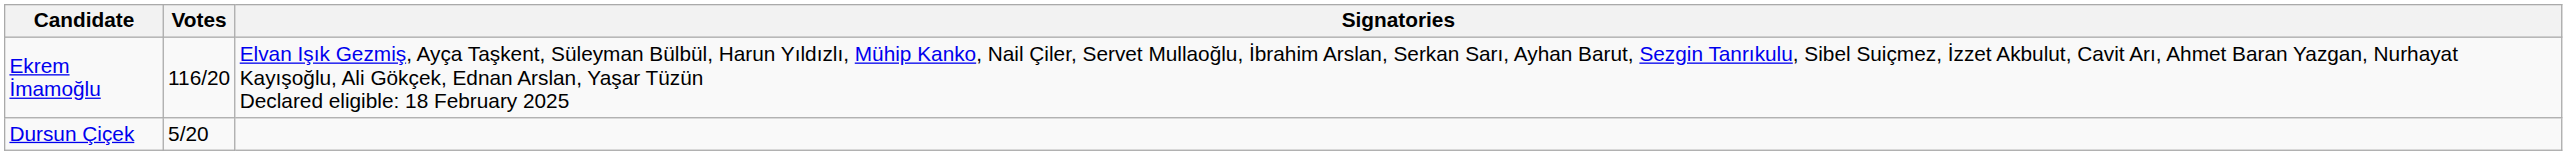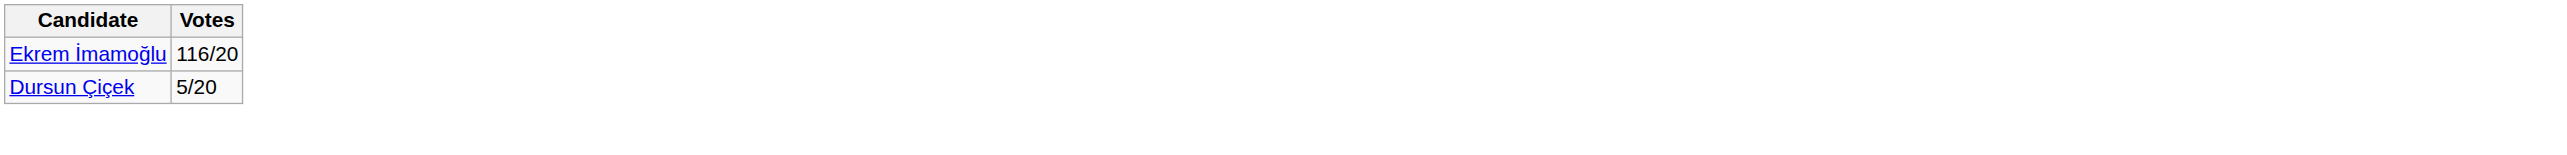 <table class="wikitable">
 <tr>
 <th>Candidate</th>
 <th>Votes</th>
-<th>Signatories</th>
 </tr>
 <tr>
 <td><a href='#'>Ekrem İmamoğlu</a></td>
 <td>116/20</td>
-<td><a href='#'>Elvan Işık Gezmiş</a>, Ayça Taşkent, Süleyman Bülbül, Harun Yıldızlı, <a href='#'>Mühip Kanko</a>, Nail Çiler, Servet Mullaoğlu, İbrahim Arslan, Serkan Sarı, Ayhan Barut, <a href='#'>Sezgin Tanrıkulu</a>, Sibel Suiçmez, İzzet Akbulut, Cavit Arı, Ahmet Baran Yazgan, Nurhayat Kayışoğlu, Ali Gökçek, Ednan Arslan, Yaşar Tüzün<br>Declared eligible: 18 February 2025</td>
 </tr>
 <tr>
 <td><a href='#'>Dursun Çiçek</a></td>
 <td>5/20</td>
-<td></td>
 </tr>
 </table>
